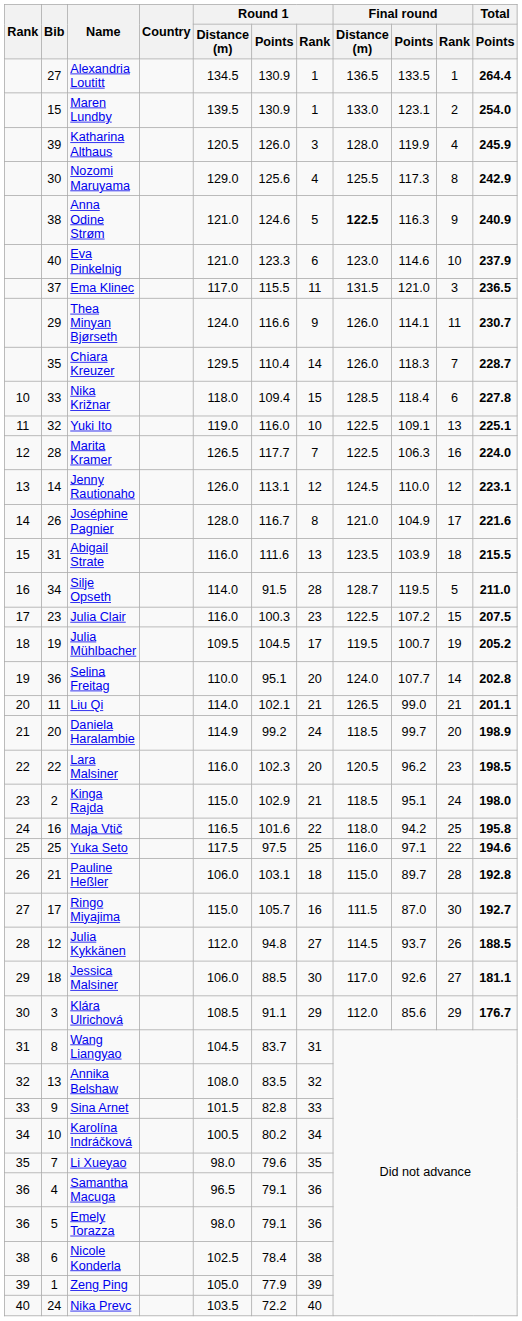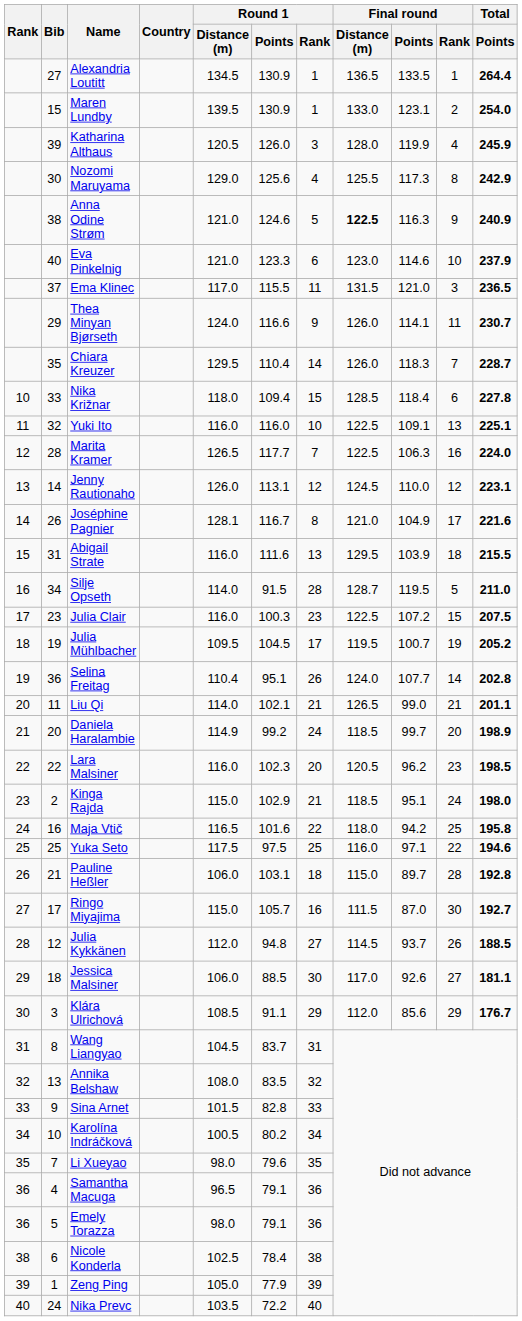 <table class="wikitable sortable" style="text-align:center">
 <tr>
 <th rowspan=2>Rank</th>
 <th rowspan=2>Bib</th>
 <th rowspan=2>Name</th>
 <th rowspan=2>Country</th>
 <th colspan=3>Round 1</th>
 <th colspan=3>Final round</th>
 <th>Total</th>
 </tr>
 <tr>
 <th>Distance (m)</th>
 <th>Points</th>
 <th>Rank</th>
 <th>Distance (m)</th>
 <th>Points</th>
 <th>Rank</th>
 <th>Points</th>
 </tr>
 <tr>
 <td></td>
 <td>27</td>
 <td align=left><a href='#'>Alexandria Loutitt</a></td>
 <td align=left></td>
 <td>134.5</td>
 <td>130.9</td>
 <td>1</td>
 <td>136.5</td>
 <td>133.5</td>
 <td>1</td>
 <td><strong>264.4</strong></td>
 </tr>
 <tr>
 <td></td>
 <td>15</td>
 <td align=left><a href='#'>Maren Lundby</a></td>
 <td align=left></td>
 <td>139.5</td>
 <td>130.9</td>
 <td>1</td>
 <td>133.0</td>
 <td>123.1</td>
 <td>2</td>
 <td><strong>254.0</strong></td>
 </tr>
 <tr>
 <td></td>
 <td>39</td>
 <td align=left><a href='#'>Katharina Althaus</a></td>
 <td align=left></td>
 <td>120.5</td>
 <td>126.0</td>
 <td>3</td>
 <td>128.0</td>
 <td>119.9</td>
 <td>4</td>
 <td><strong>245.9</strong></td>
 </tr>
 <tr>
 <td></td>
 <td>30</td>
 <td align=left><a href='#'>Nozomi Maruyama</a></td>
 <td align=left></td>
 <td>129.0</td>
 <td>125.6</td>
 <td>4</td>
 <td>125.5</td>
 <td>117.3</td>
 <td>8</td>
 <td><strong>242.9</strong></td>
 </tr>
 <tr>
 <td></td>
 <td>38</td>
 <td align=left><a href='#'>Anna Odine Strøm</a></td>
 <td align=left></td>
 <td>121.0</td>
 <td>124.6</td>
 <td>5</td>
 <td><strong>122.5</strong></td>
 <td>116.3</td>
 <td>9</td>
 <td><strong>240.9</strong></td>
 </tr>
 <tr>
 <td></td>
 <td>40</td>
 <td align=left><a href='#'>Eva Pinkelnig</a></td>
 <td align=left></td>
 <td>121.0</td>
 <td>123.3</td>
 <td>6</td>
 <td>123.0</td>
 <td>114.6</td>
 <td>10</td>
 <td><strong>237.9</strong></td>
 </tr>
 <tr>
 <td></td>
 <td>37</td>
 <td align=left><a href='#'>Ema Klinec</a></td>
 <td align=left></td>
 <td>117.0</td>
 <td>115.5</td>
 <td>11</td>
 <td>131.5</td>
 <td>121.0</td>
 <td>3</td>
 <td><strong>236.5</strong></td>
 </tr>
 <tr>
 <td></td>
 <td>29</td>
 <td align=left><a href='#'>Thea Minyan Bjørseth</a></td>
 <td align=left></td>
 <td>124.0</td>
 <td>116.6</td>
 <td>9</td>
 <td>126.0</td>
 <td>114.1</td>
 <td>11</td>
 <td><strong>230.7</strong></td>
 </tr>
 <tr>
 <td></td>
 <td>35</td>
 <td align=left><a href='#'>Chiara Kreuzer</a></td>
 <td align=left></td>
 <td>129.5</td>
 <td>110.4</td>
 <td>14</td>
 <td>126.0</td>
 <td>118.3</td>
 <td>7</td>
 <td><strong>228.7</strong></td>
 </tr>
 <tr>
 <td>10</td>
 <td>33</td>
 <td align=left><a href='#'>Nika Križnar</a></td>
 <td align=left></td>
 <td>118.0</td>
 <td>109.4</td>
 <td>15</td>
 <td>128.5</td>
 <td>118.4</td>
 <td>6</td>
 <td><strong>227.8</strong></td>
 </tr>
 <tr>
 <td>11</td>
 <td>32</td>
 <td align=left><a href='#'>Yuki Ito</a></td>
 <td align=left></td>
-<td>119.0</td>
+<td>116.0</td>
 <td>116.0</td>
 <td>10</td>
 <td>122.5</td>
 <td>109.1</td>
 <td>13</td>
 <td><strong>225.1</strong></td>
 </tr>
 <tr>
 <td>12</td>
 <td>28</td>
 <td align=left><a href='#'>Marita Kramer</a></td>
 <td align=left></td>
 <td>126.5</td>
 <td>117.7</td>
 <td>7</td>
 <td>122.5</td>
 <td>106.3</td>
 <td>16</td>
 <td><strong>224.0</strong></td>
 </tr>
 <tr>
 <td>13</td>
 <td>14</td>
 <td align=left><a href='#'>Jenny Rautionaho</a></td>
 <td align=left></td>
 <td>126.0</td>
 <td>113.1</td>
 <td>12</td>
 <td>124.5</td>
 <td>110.0</td>
 <td>12</td>
 <td><strong>223.1</strong></td>
 </tr>
 <tr>
 <td>14</td>
 <td>26</td>
 <td align=left><a href='#'>Joséphine Pagnier</a></td>
 <td align=left></td>
-<td>128.0</td>
+<td>128.1</td>
 <td>116.7</td>
 <td>8</td>
 <td>121.0</td>
 <td>104.9</td>
 <td>17</td>
 <td><strong>221.6</strong></td>
 </tr>
 <tr>
 <td>15</td>
 <td>31</td>
 <td align=left><a href='#'>Abigail Strate</a></td>
 <td align=left></td>
 <td>116.0</td>
 <td>111.6</td>
 <td>13</td>
-<td>123.5</td>
+<td>129.5</td>
 <td>103.9</td>
 <td>18</td>
 <td><strong>215.5</strong></td>
 </tr>
 <tr>
 <td>16</td>
 <td>34</td>
 <td align=left><a href='#'>Silje Opseth</a></td>
 <td align=left></td>
 <td>114.0</td>
 <td>91.5</td>
 <td>28</td>
 <td>128.7</td>
 <td>119.5</td>
 <td>5</td>
 <td><strong>211.0</strong></td>
 </tr>
 <tr>
 <td>17</td>
 <td>23</td>
 <td align=left><a href='#'>Julia Clair</a></td>
 <td align=left></td>
 <td>116.0</td>
 <td>100.3</td>
 <td>23</td>
 <td>122.5</td>
 <td>107.2</td>
 <td>15</td>
 <td><strong>207.5</strong></td>
 </tr>
 <tr>
 <td>18</td>
 <td>19</td>
 <td align=left><a href='#'>Julia Mühlbacher</a></td>
 <td align=left></td>
 <td>109.5</td>
 <td>104.5</td>
 <td>17</td>
 <td>119.5</td>
 <td>100.7</td>
 <td>19</td>
 <td><strong>205.2</strong></td>
 </tr>
 <tr>
 <td>19</td>
 <td>36</td>
 <td align=left><a href='#'>Selina Freitag</a></td>
 <td align=left></td>
-<td>110.0</td>
+<td>110.4</td>
 <td>95.1</td>
-<td>20</td>
+<td>26</td>
 <td>124.0</td>
 <td>107.7</td>
 <td>14</td>
 <td><strong>202.8</strong></td>
 </tr>
 <tr>
 <td>20</td>
 <td>11</td>
 <td align=left><a href='#'>Liu Qi</a></td>
 <td align=left></td>
 <td>114.0</td>
 <td>102.1</td>
 <td>21</td>
 <td>126.5</td>
 <td>99.0</td>
 <td>21</td>
 <td><strong>201.1</strong></td>
 </tr>
 <tr>
 <td>21</td>
 <td>20</td>
 <td align=left><a href='#'>Daniela Haralambie</a></td>
 <td align=left></td>
 <td>114.9</td>
 <td>99.2</td>
 <td>24</td>
 <td>118.5</td>
 <td>99.7</td>
 <td>20</td>
 <td><strong>198.9</strong></td>
 </tr>
 <tr>
 <td>22</td>
 <td>22</td>
 <td align=left><a href='#'>Lara Malsiner</a></td>
 <td align=left></td>
 <td>116.0</td>
 <td>102.3</td>
 <td>20</td>
 <td>120.5</td>
 <td>96.2</td>
 <td>23</td>
 <td><strong>198.5</strong></td>
 </tr>
 <tr>
 <td>23</td>
 <td>2</td>
 <td align=left><a href='#'>Kinga Rajda</a></td>
 <td align=left></td>
 <td>115.0</td>
 <td>102.9</td>
 <td>21</td>
 <td>118.5</td>
 <td>95.1</td>
 <td>24</td>
 <td><strong>198.0</strong></td>
 </tr>
 <tr>
 <td>24</td>
 <td>16</td>
 <td align=left><a href='#'>Maja Vtič</a></td>
 <td align=left></td>
 <td>116.5</td>
 <td>101.6</td>
 <td>22</td>
 <td>118.0</td>
 <td>94.2</td>
 <td>25</td>
 <td><strong>195.8</strong></td>
 </tr>
 <tr>
 <td>25</td>
 <td>25</td>
 <td align=left><a href='#'>Yuka Seto</a></td>
 <td align=left></td>
 <td>117.5</td>
 <td>97.5</td>
 <td>25</td>
 <td>116.0</td>
 <td>97.1</td>
 <td>22</td>
 <td><strong>194.6</strong></td>
 </tr>
 <tr>
 <td>26</td>
 <td>21</td>
 <td align=left><a href='#'>Pauline Heßler</a></td>
 <td align=left></td>
 <td>106.0</td>
 <td>103.1</td>
 <td>18</td>
 <td>115.0</td>
 <td>89.7</td>
 <td>28</td>
 <td><strong>192.8</strong></td>
 </tr>
 <tr>
 <td>27</td>
 <td>17</td>
 <td align=left><a href='#'>Ringo Miyajima</a></td>
 <td align=left></td>
 <td>115.0</td>
 <td>105.7</td>
 <td>16</td>
 <td>111.5</td>
 <td>87.0</td>
 <td>30</td>
 <td><strong>192.7</strong></td>
 </tr>
 <tr>
 <td>28</td>
 <td>12</td>
 <td align=left><a href='#'>Julia Kykkänen</a></td>
 <td align=left></td>
 <td>112.0</td>
 <td>94.8</td>
 <td>27</td>
 <td>114.5</td>
 <td>93.7</td>
 <td>26</td>
 <td><strong>188.5</strong></td>
 </tr>
 <tr>
 <td>29</td>
 <td>18</td>
 <td align=left><a href='#'>Jessica Malsiner</a></td>
 <td align=left></td>
 <td>106.0</td>
 <td>88.5</td>
 <td>30</td>
 <td>117.0</td>
 <td>92.6</td>
 <td>27</td>
 <td><strong>181.1</strong></td>
 </tr>
 <tr>
 <td>30</td>
 <td>3</td>
 <td align=left><a href='#'>Klára Ulrichová</a></td>
 <td align=left></td>
 <td>108.5</td>
 <td>91.1</td>
 <td>29</td>
 <td>112.0</td>
 <td>85.6</td>
 <td>29</td>
 <td><strong>176.7</strong></td>
 </tr>
 <tr>
 <td>31</td>
 <td>8</td>
 <td align=left><a href='#'>Wang Liangyao</a></td>
 <td align=left></td>
 <td>104.5</td>
 <td>83.7</td>
 <td>31</td>
 <td rowspan=10 colspan=4>Did not advance</td>
 </tr>
 <tr>
 <td>32</td>
 <td>13</td>
 <td align=left><a href='#'>Annika Belshaw</a></td>
 <td align=left></td>
 <td>108.0</td>
 <td>83.5</td>
 <td>32</td>
 </tr>
 <tr>
 <td>33</td>
 <td>9</td>
 <td align=left><a href='#'>Sina Arnet</a></td>
 <td align=left></td>
 <td>101.5</td>
 <td>82.8</td>
 <td>33</td>
 </tr>
 <tr>
 <td>34</td>
 <td>10</td>
 <td align=left><a href='#'>Karolína Indráčková</a></td>
 <td align=left></td>
 <td>100.5</td>
 <td>80.2</td>
 <td>34</td>
 </tr>
 <tr>
 <td>35</td>
 <td>7</td>
 <td align=left><a href='#'>Li Xueyao</a></td>
 <td align=left></td>
 <td>98.0</td>
 <td>79.6</td>
 <td>35</td>
 </tr>
 <tr>
 <td>36</td>
 <td>4</td>
 <td align=left><a href='#'>Samantha Macuga</a></td>
 <td align=left></td>
 <td>96.5</td>
 <td>79.1</td>
 <td>36</td>
 </tr>
 <tr>
 <td>36</td>
 <td>5</td>
 <td align=left><a href='#'>Emely Torazza</a></td>
 <td align=left></td>
 <td>98.0</td>
 <td>79.1</td>
 <td>36</td>
 </tr>
 <tr>
 <td>38</td>
 <td>6</td>
 <td align=left><a href='#'>Nicole Konderla</a></td>
 <td align=left></td>
 <td>102.5</td>
 <td>78.4</td>
 <td>38</td>
 </tr>
 <tr>
 <td>39</td>
 <td>1</td>
 <td align=left><a href='#'>Zeng Ping</a></td>
 <td align=left></td>
 <td>105.0</td>
 <td>77.9</td>
 <td>39</td>
 </tr>
 <tr>
 <td>40</td>
 <td>24</td>
 <td align=left><a href='#'>Nika Prevc</a></td>
 <td align=left></td>
 <td>103.5</td>
 <td>72.2</td>
 <td>40</td>
 </tr>
 </table>
